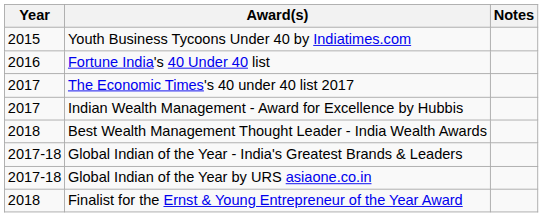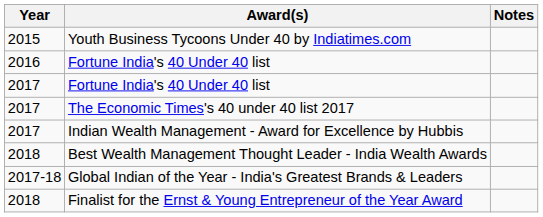 <table class="wikitable sortable">
 <tr>
 <th>Year</th>
 <th>Award(s)</th>
 <th>Notes</th>
 </tr>
 <tr>
 <td>2015</td>
 <td>Youth Business Tycoons Under 40 by <a href='#'>Indiatimes.com</a></td>
 <td></td>
 </tr>
 <tr>
 <td>2016</td>
+<td><a href='#'>Fortune India</a>'s <a href='#'>40 Under 40</a> list</td>
+<td></td>
+</tr>
+<tr>
+<td>2017</td>
 <td><a href='#'>Fortune India</a>'s <a href='#'>40 Under 40</a> list</td>
 <td></td>
 </tr>
 <tr>
 <td>2017</td>
 <td><a href='#'>The Economic Times</a>'s 40 under 40 list 2017</td>
 <td></td>
 </tr>
 <tr>
 <td>2017</td>
 <td>Indian Wealth Management - Award for Excellence by Hubbis</td>
 <td></td>
 </tr>
 <tr>
 <td>2018</td>
 <td>Best Wealth Management Thought Leader - India Wealth Awards</td>
 <td></td>
 </tr>
 <tr>
 <td>2017-18</td>
 <td>Global Indian of the Year - India's Greatest Brands & Leaders</td>
 <td></td>
 </tr>
 <tr>
-<td>2017-18</td>
-<td>Global Indian of the Year by URS <a href='#'>asiaone.co.in</a></td>
-<td></td>
-</tr>
-<tr>
 <td>2018</td>
 <td>Finalist for the <a href='#'>Ernst & Young Entrepreneur of the Year Award</a></td>
 <td></td>
 </tr>
 </table>
